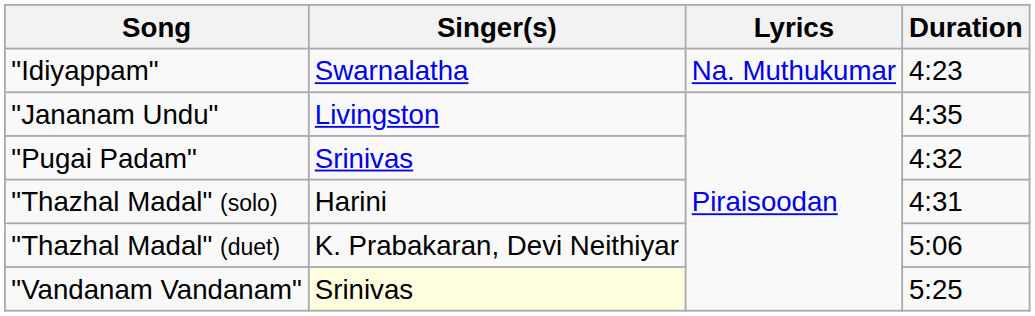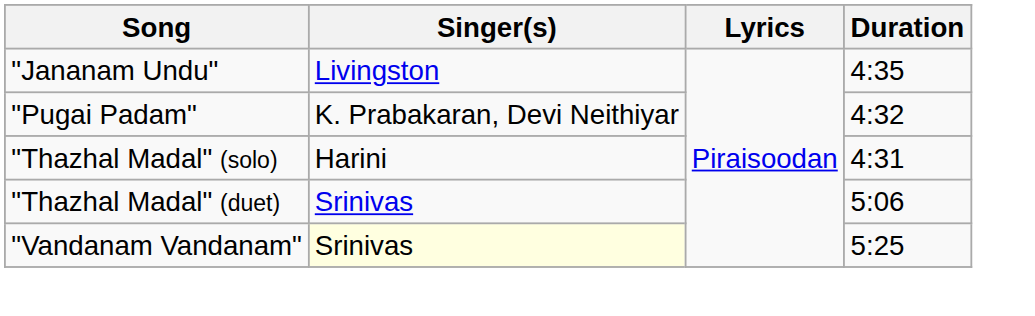 <table class="wikitable" style="font-size:95%;">
 <tr>
 <th>Song</th>
 <th>Singer(s)</th>
 <th>Lyrics</th>
 <th>Duration</th>
-</tr>
-<tr>
-<td>"Idiyappam"</td>
-<td><a href='#'>Swarnalatha</a></td>
-<td><a href='#'>Na. Muthukumar</a></td>
-<td>4:23</td>
 </tr>
 <tr>
 <td>"Jananam Undu"</td>
 <td><a href='#'>Livingston</a></td>
 <td rowspan=5><a href='#'>Piraisoodan</a></td>
 <td>4:35</td>
 </tr>
 <tr>
 <td>"Pugai Padam"</td>
-<td><a href='#'>Srinivas</a></td>
+<td>K. Prabakaran, Devi Neithiyar</td>
 <td>4:32</td>
 </tr>
 <tr>
 <td>"Thazhal Madal" <small>(solo)</small></td>
 <td>Harini</td>
 <td>4:31</td>
 </tr>
 <tr>
 <td>"Thazhal Madal" <small>(duet)</small></td>
-<td>K. Prabakaran, Devi Neithiyar</td>
+<td><a href='#'>Srinivas</a></td>
 <td>5:06</td>
 </tr>
 <tr>
 <td>"Vandanam Vandanam"</td>
 <td style="background: lightyellow;">Srinivas</td>
 <td>5:25</td>
 </tr>
 </table>
